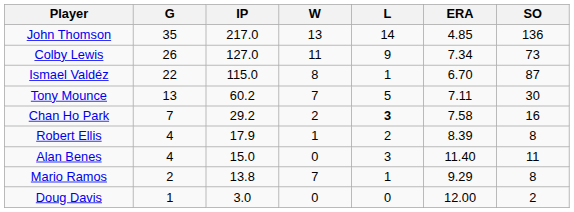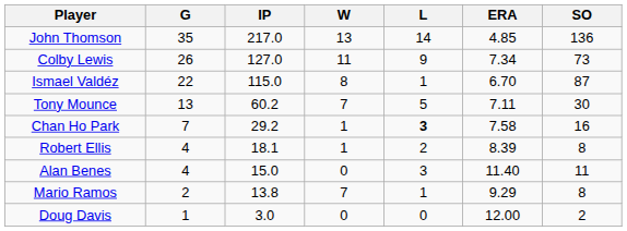 <table class="wikitable sortable">
 <tr>
 <th bgcolor="#DDDDFF" width="16%">Player</th>
 <th bgcolor="#DDDDFF" width="9%">G</th>
 <th bgcolor="#DDDDFF" width="9%">IP</th>
 <th bgcolor="#DDDDFF" width="9%">W</th>
 <th bgcolor="#DDDDFF" width="9%">L</th>
 <th bgcolor="#DDDDFF" width="9%">ERA</th>
 <th bgcolor="#DDDDFF" width="9%">SO</th>
 </tr>
 <tr align="center">
 <td><a href='#'>John Thomson</a></td>
 <td>35</td>
 <td>217.0</td>
 <td>13</td>
 <td>14</td>
 <td>4.85</td>
 <td>136</td>
 </tr>
 <tr align=center>
 <td><a href='#'>Colby Lewis</a></td>
 <td>26</td>
 <td>127.0</td>
 <td>11</td>
 <td>9</td>
 <td>7.34</td>
 <td>73</td>
 </tr>
 <tr align=center>
 <td><a href='#'>Ismael Valdéz</a></td>
 <td>22</td>
 <td>115.0</td>
 <td>8</td>
 <td>1</td>
 <td>6.70</td>
 <td>87</td>
 </tr>
 <tr align=center>
 <td><a href='#'>Tony Mounce</a></td>
 <td>13</td>
 <td>60.2</td>
 <td>7</td>
 <td>5</td>
 <td>7.11</td>
 <td>30</td>
 </tr>
 <tr align="center">
 <td><a href='#'>Chan Ho Park</a></td>
 <td>7</td>
 <td>29.2</td>
-<td>2</td>
+<td>1</td>
 <td><strong>3</strong></td>
 <td>7.58</td>
 <td>16</td>
 </tr>
 <tr align=center>
 <td><a href='#'>Robert Ellis</a></td>
 <td>4</td>
-<td>17.9</td>
+<td>18.1</td>
 <td>1</td>
 <td>2</td>
 <td>8.39</td>
 <td>8</td>
 </tr>
 <tr align=center>
 <td><a href='#'>Alan Benes</a></td>
 <td>4</td>
 <td>15.0</td>
 <td>0</td>
 <td>3</td>
 <td>11.40</td>
 <td>11</td>
 </tr>
 <tr align=center>
 <td><a href='#'>Mario Ramos</a></td>
 <td>2</td>
 <td>13.8</td>
 <td>7</td>
 <td>1</td>
 <td>9.29</td>
 <td>8</td>
 </tr>
 <tr align=center>
 <td><a href='#'>Doug Davis</a></td>
 <td>1</td>
 <td>3.0</td>
 <td>0</td>
 <td>0</td>
 <td>12.00</td>
 <td>2</td>
 </tr>
 </table>
